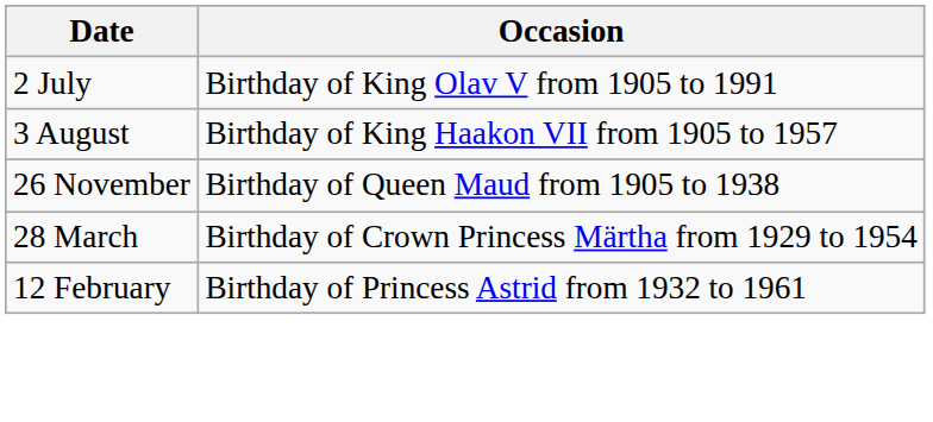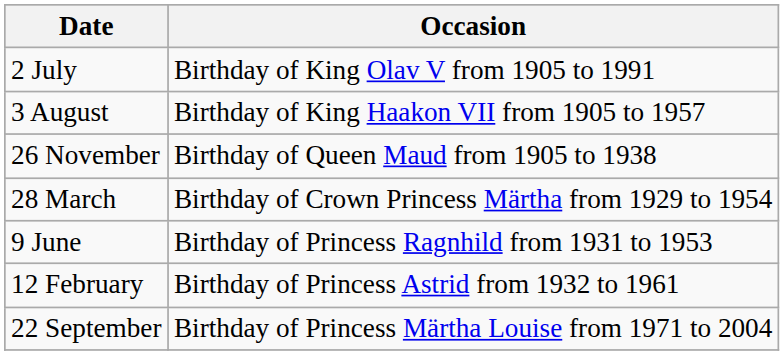 <table class="wikitable">
 <tr>
 <th>Date</th>
 <th>Occasion</th>
 </tr>
 <tr>
 <td>2 July</td>
 <td>Birthday of King <a href='#'>Olav V</a> from 1905 to 1991</td>
 </tr>
 <tr>
 <td>3 August</td>
 <td>Birthday of King <a href='#'>Haakon VII</a> from 1905 to 1957</td>
 </tr>
 <tr>
 <td>26 November</td>
 <td>Birthday of Queen <a href='#'>Maud</a> from 1905 to 1938</td>
 </tr>
 <tr>
 <td>28 March</td>
 <td>Birthday of Crown Princess <a href='#'>Märtha</a> from 1929 to 1954</td>
 </tr>
 <tr>
+<td>9 June</td>
+<td>Birthday of Princess <a href='#'>Ragnhild</a> from 1931 to 1953</td>
+</tr>
+<tr>
 <td>12 February</td>
 <td>Birthday of Princess <a href='#'>Astrid</a> from 1932 to 1961</td>
 </tr>
+<tr>
+<td>22 September</td>
+<td>Birthday of Princess <a href='#'>Märtha Louise</a> from 1971 to 2004</td>
+</tr>
 </table>
